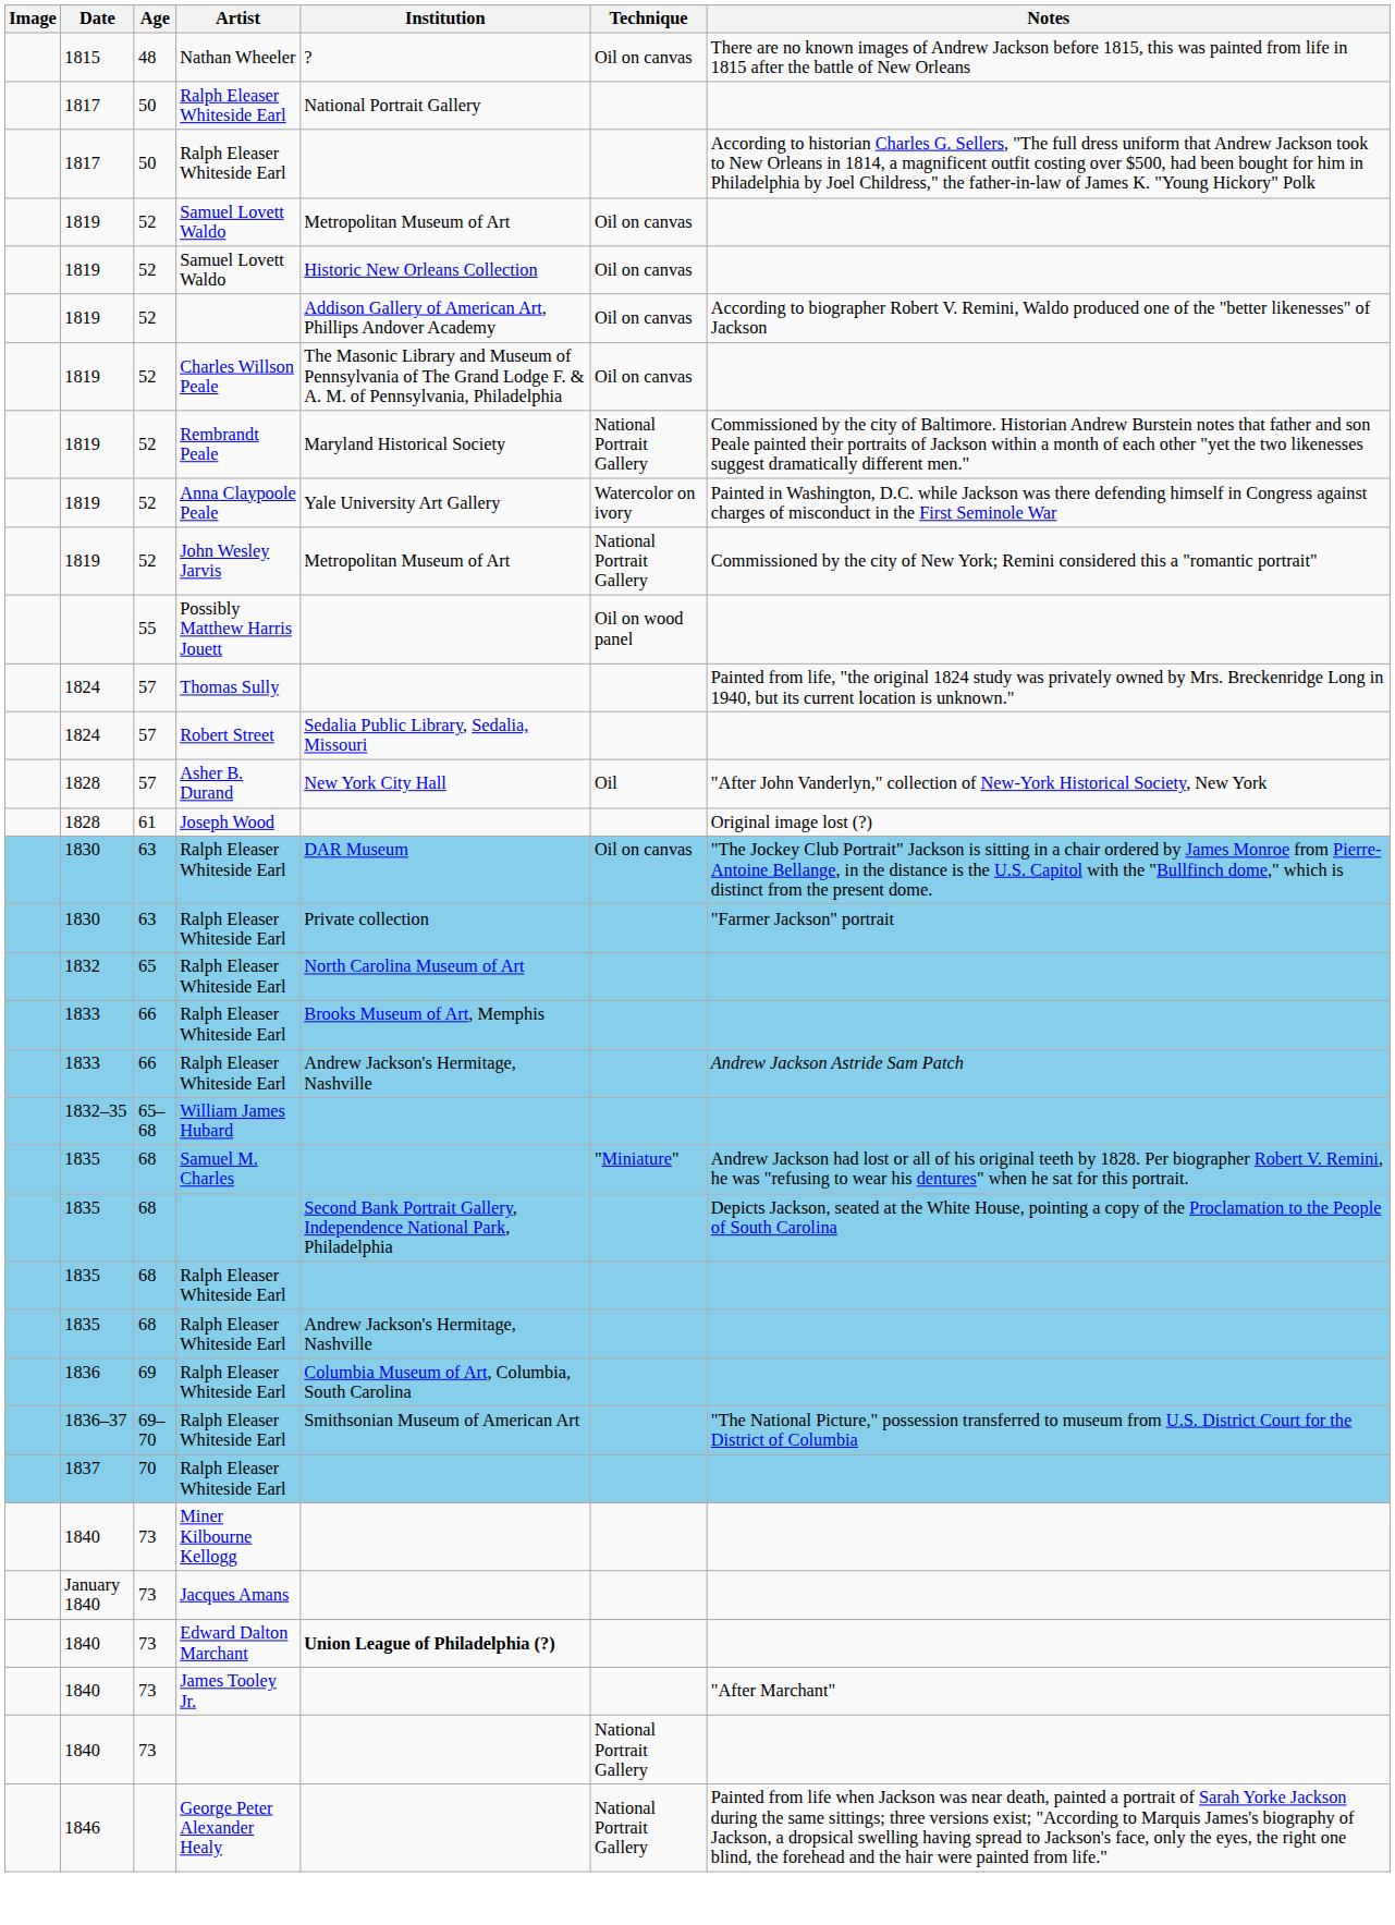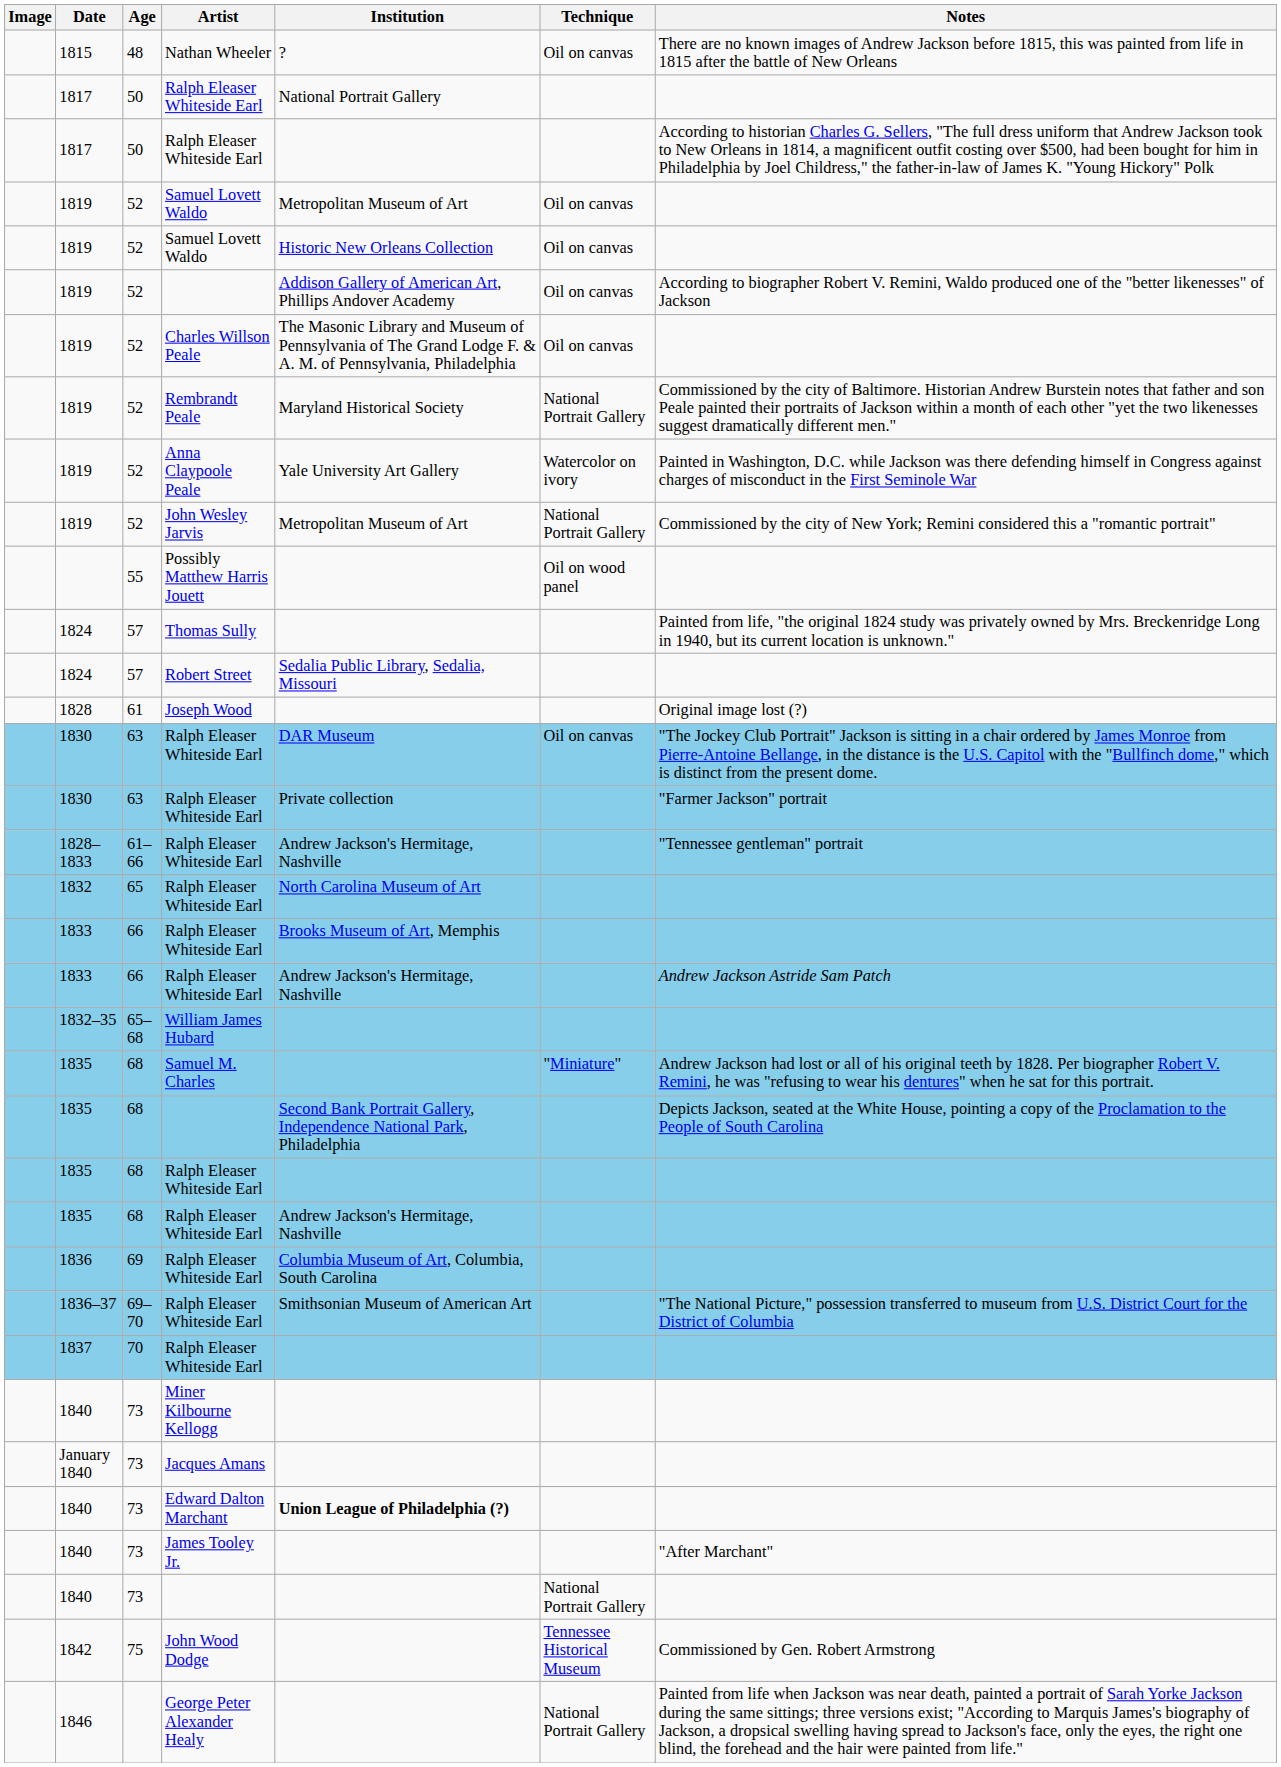 <table class="wikitable sortable">
 <tr>
 <th class="unsortable">Image</th>
 <th data-sort-type="number">Date</th>
 <th data-sort-type="number">Age</th>
 <th data-sort-type="text">Artist</th>
 <th data-sort-type="text">Institution</th>
 <th data-sort-type="text">Technique</th>
 <th class="unsortable">Notes</th>
 </tr>
 <tr>
 <td></td>
 <td>1815</td>
 <td>48</td>
 <td>Nathan Wheeler</td>
 <td>?</td>
 <td>Oil on canvas</td>
 <td>There are no known images of Andrew Jackson before 1815, this was painted from life in 1815 after the battle of New Orleans</td>
 </tr>
 <tr>
 <td></td>
 <td>1817</td>
 <td>50</td>
 <td><a href='#'>Ralph Eleaser Whiteside Earl</a></td>
 <td>National Portrait Gallery</td>
 <td></td>
 <td></td>
 </tr>
 <tr>
 <td></td>
 <td>1817</td>
 <td>50</td>
 <td>Ralph Eleaser Whiteside Earl</td>
 <td></td>
 <td></td>
 <td>According to historian <a href='#'>Charles G. Sellers</a>, "The full dress uniform that Andrew Jackson took to New Orleans in 1814, a magnificent outfit costing over $500, had been bought for him in Philadelphia by Joel Childress," the father-in-law of James K. "Young Hickory" Polk</td>
 </tr>
 <tr>
 <td></td>
 <td>1819</td>
 <td>52</td>
 <td><a href='#'>Samuel Lovett Waldo</a></td>
 <td>Metropolitan Museum of Art</td>
 <td>Oil on canvas</td>
 <td></td>
 </tr>
 <tr>
 <td></td>
 <td>1819</td>
 <td>52</td>
 <td>Samuel Lovett Waldo</td>
 <td><a href='#'>Historic New Orleans Collection</a></td>
 <td>Oil on canvas</td>
 <td></td>
 </tr>
 <tr>
 <td></td>
 <td>1819</td>
 <td>52</td>
 <td></td>
 <td><a href='#'>Addison Gallery of American Art</a>, Phillips Andover Academy</td>
 <td>Oil on canvas</td>
 <td>According to biographer Robert V. Remini, Waldo produced one of the "better likenesses" of Jackson</td>
 </tr>
 <tr>
 <td></td>
 <td>1819</td>
 <td>52</td>
 <td><a href='#'>Charles Willson Peale</a></td>
 <td>The Masonic Library and Museum of Pennsylvania of The Grand Lodge F. & A. M. of Pennsylvania, Philadelphia</td>
 <td>Oil on canvas</td>
 <td></td>
 </tr>
 <tr>
 <td></td>
 <td>1819</td>
 <td>52</td>
 <td><a href='#'>Rembrandt Peale</a></td>
 <td>Maryland Historical Society</td>
 <td>National Portrait Gallery</td>
 <td>Commissioned by the city of Baltimore. Historian Andrew Burstein notes that father and son Peale painted their portraits of Jackson within a month of each other "yet the two likenesses suggest dramatically different men."</td>
 </tr>
 <tr>
 <td></td>
 <td>1819</td>
 <td>52</td>
 <td><a href='#'>Anna Claypoole Peale</a></td>
 <td>Yale University Art Gallery</td>
 <td>Watercolor on ivory</td>
 <td>Painted in Washington, D.C. while Jackson was there defending himself in Congress against charges of misconduct in the <a href='#'>First Seminole War</a></td>
 </tr>
 <tr>
 <td></td>
 <td>1819</td>
 <td>52</td>
 <td><a href='#'>John Wesley Jarvis</a></td>
 <td>Metropolitan Museum of Art</td>
 <td>National Portrait Gallery</td>
 <td>Commissioned by the city of New York; Remini considered this a "romantic portrait"</td>
 </tr>
 <tr>
 <td></td>
 <td></td>
 <td>55</td>
 <td>Possibly <a href='#'>Matthew Harris Jouett</a></td>
 <td></td>
 <td>Oil on wood panel</td>
 <td></td>
 </tr>
 <tr>
 <td></td>
 <td>1824</td>
 <td>57</td>
 <td><a href='#'>Thomas Sully</a></td>
 <td></td>
 <td></td>
 <td>Painted from life, "the original 1824 study was privately owned by Mrs. Breckenridge Long in 1940, but its current location is unknown."</td>
 </tr>
 <tr>
 <td></td>
 <td>1824</td>
 <td>57</td>
 <td><a href='#'>Robert Street</a></td>
 <td><a href='#'>Sedalia Public Library</a>, <a href='#'>Sedalia, Missouri</a></td>
 <td></td>
 <td></td>
 </tr>
 <tr>
 <td></td>
 <td>1828</td>
-<td>57</td>
-<td><a href='#'>Asher B. Durand</a></td>
-<td><a href='#'>New York City Hall</a></td>
-<td>Oil</td>
-<td>"After John Vanderlyn," collection of <a href='#'>New-York Historical Society</a>, New York</td>
-</tr>
-<tr>
-<td></td>
-<td>1828</td>
 <td>61</td>
 <td><a href='#'>Joseph Wood</a></td>
 <td></td>
 <td></td>
 <td>Original image lost (?)</td>
 </tr>
 <tr valign="top" style="background: #87ceeb">
 <td></td>
 <td>1830</td>
 <td>63</td>
 <td>Ralph Eleaser Whiteside Earl</td>
 <td><a href='#'>DAR Museum</a></td>
 <td>Oil on canvas</td>
 <td>"The Jockey Club Portrait" Jackson is sitting in a chair ordered by <a href='#'>James Monroe</a> from <a href='#'>Pierre-Antoine Bellange</a>, in the distance is the <a href='#'>U.S. Capitol</a> with the "<a href='#'>Bullfinch dome</a>," which is distinct from the present dome.</td>
 </tr>
 <tr valign="top" style="background: #87ceeb">
 <td></td>
 <td>1830</td>
 <td>63</td>
 <td>Ralph Eleaser Whiteside Earl</td>
 <td>Private collection</td>
 <td></td>
 <td>"Farmer Jackson" portrait</td>
+</tr>
+<tr valign="top" style="background: #87ceeb">
+<td></td>
+<td>1828–1833</td>
+<td>61–66</td>
+<td>Ralph Eleaser Whiteside Earl</td>
+<td>Andrew Jackson's Hermitage, Nashville</td>
+<td></td>
+<td>"Tennessee gentleman" portrait</td>
 </tr>
 <tr valign="top" style="background: #87ceeb">
 <td></td>
 <td>1832</td>
 <td>65</td>
 <td>Ralph Eleaser Whiteside Earl</td>
 <td><a href='#'>North Carolina Museum of Art</a></td>
 <td></td>
 <td></td>
 </tr>
 <tr valign="top" style="background: #87ceeb">
 <td></td>
 <td>1833</td>
 <td>66</td>
 <td>Ralph Eleaser Whiteside Earl</td>
 <td><a href='#'>Brooks Museum of Art</a>, Memphis</td>
 <td></td>
 <td></td>
 </tr>
 <tr valign="top" style="background: #87ceeb">
 <td></td>
 <td>1833</td>
 <td>66</td>
 <td>Ralph Eleaser Whiteside Earl</td>
 <td>Andrew Jackson's Hermitage, Nashville</td>
 <td></td>
 <td><em>Andrew Jackson Astride Sam Patch</em></td>
 </tr>
 <tr valign="top" style="background: #87ceeb">
 <td></td>
 <td>1832–35</td>
 <td>65–68</td>
 <td><a href='#'>William James Hubard</a></td>
 <td></td>
 <td></td>
 <td></td>
 </tr>
 <tr valign="top" style="background: #87ceeb">
 <td></td>
 <td>1835</td>
 <td>68</td>
 <td><a href='#'>Samuel M. Charles</a></td>
 <td></td>
 <td>"<a href='#'>Miniature</a>"</td>
 <td>Andrew Jackson had lost or all of his original teeth by 1828. Per biographer <a href='#'>Robert V. Remini</a>, he was "refusing to wear his <a href='#'>dentures</a>" when he sat for this portrait.</td>
 </tr>
 <tr valign="top" style="background: #87ceeb">
 <td></td>
 <td>1835</td>
 <td>68</td>
 <td></td>
 <td><a href='#'>Second Bank Portrait Gallery</a>, <a href='#'>Independence National Park</a>, Philadelphia</td>
 <td></td>
 <td>Depicts Jackson, seated at the White House, pointing a copy of the <a href='#'>Proclamation to the People of South Carolina</a></td>
 </tr>
 <tr valign="top" style="background: #87ceeb">
 <td></td>
 <td>1835</td>
 <td>68</td>
 <td>Ralph Eleaser Whiteside Earl</td>
 <td></td>
 <td></td>
 <td></td>
 </tr>
 <tr valign="top" style="background: #87ceeb">
 <td></td>
 <td>1835</td>
 <td>68</td>
 <td>Ralph Eleaser Whiteside Earl</td>
 <td>Andrew Jackson's Hermitage, Nashville</td>
 <td></td>
 <td></td>
 </tr>
 <tr valign="top" style="background: #87ceeb">
 <td></td>
 <td>1836</td>
 <td>69</td>
 <td>Ralph Eleaser Whiteside Earl</td>
 <td><a href='#'>Columbia Museum of Art</a>, Columbia, South Carolina</td>
 <td></td>
 <td></td>
 </tr>
 <tr valign="top" style="background: #87ceeb">
 <td></td>
 <td>1836–37</td>
 <td>69–70</td>
 <td>Ralph Eleaser Whiteside Earl</td>
 <td>Smithsonian Museum of American Art</td>
 <td></td>
 <td>"The National Picture," possession transferred to museum from <a href='#'>U.S. District Court for the District of Columbia</a></td>
 </tr>
 <tr valign="top" style="background: #87ceeb">
 <td></td>
 <td>1837</td>
 <td>70</td>
 <td>Ralph Eleaser Whiteside Earl</td>
 <td></td>
 <td></td>
 <td></td>
 </tr>
 <tr>
 <td></td>
 <td>1840</td>
 <td>73</td>
 <td><a href='#'>Miner Kilbourne Kellogg</a></td>
 <td></td>
 <td></td>
 <td></td>
 </tr>
 <tr>
 <td></td>
 <td>January 1840</td>
 <td>73</td>
 <td><a href='#'>Jacques Amans</a></td>
 <td></td>
 <td></td>
 <td></td>
 </tr>
 <tr>
 <td></td>
 <td>1840</td>
 <td>73</td>
 <td><a href='#'>Edward Dalton Marchant</a></td>
 <td><strong>Union League of Philadelphia (?)</strong></td>
 <td></td>
 <td></td>
 </tr>
 <tr>
 <td></td>
 <td>1840</td>
 <td>73</td>
 <td><a href='#'>James Tooley Jr.</a></td>
 <td></td>
 <td></td>
 <td>"After Marchant"</td>
 </tr>
 <tr>
 <td></td>
 <td>1840</td>
 <td>73</td>
 <td></td>
 <td></td>
 <td>National Portrait Gallery</td>
 <td></td>
 </tr>
 <tr>
 <td></td>
+<td>1842</td>
+<td>75</td>
+<td><a href='#'>John Wood Dodge</a></td>
+<td></td>
+<td><a href='#'>Tennessee Historical Museum</a></td>
+<td>Commissioned by Gen. Robert Armstrong</td>
+</tr>
+<tr>
+<td></td>
 <td>1846</td>
 <td></td>
 <td><a href='#'>George Peter Alexander Healy</a></td>
 <td></td>
 <td>National Portrait Gallery</td>
 <td>Painted from life when Jackson was near death, painted a portrait of <a href='#'>Sarah Yorke Jackson</a> during the same sittings; three versions exist; "According to Marquis James's biography of Jackson, a dropsical swelling having spread to Jackson's face, only the eyes, the right one blind, the forehead and the hair were painted from life."</td>
 </tr>
 </table>
